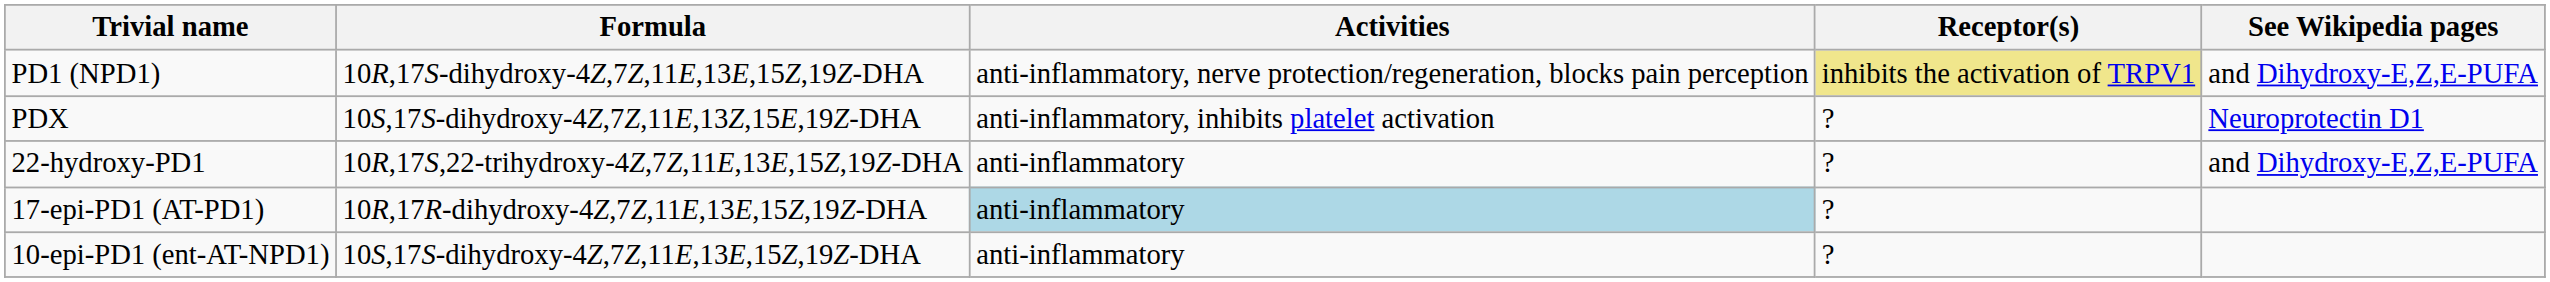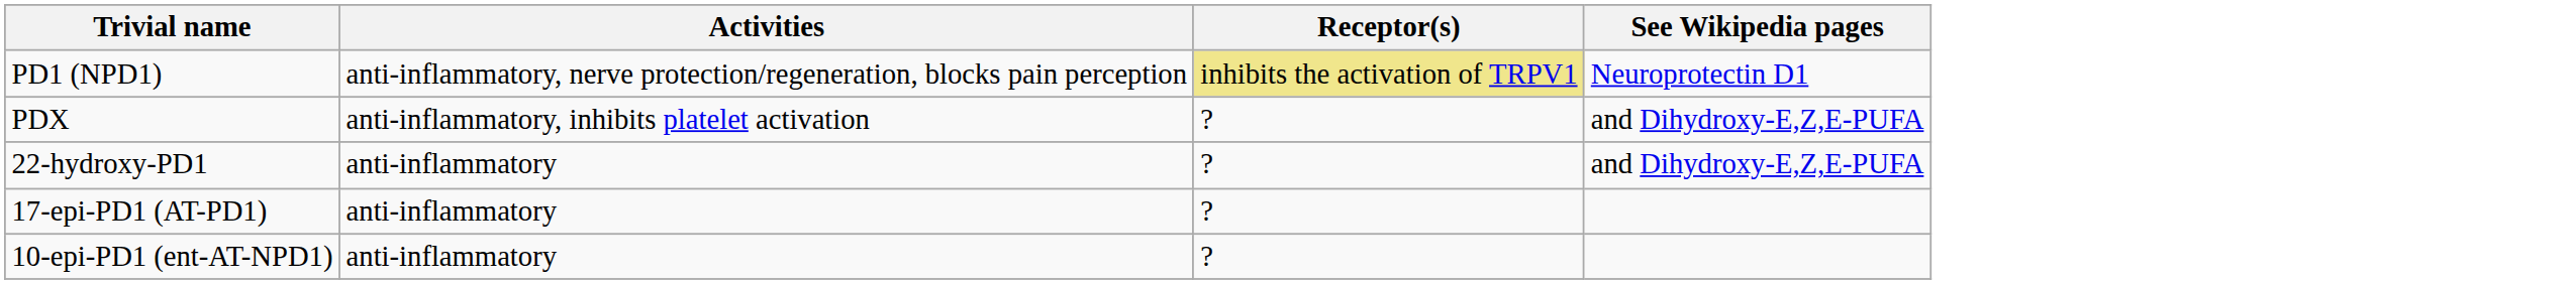 <table class="wikitable">
 <tr>
 <th>Trivial name</th>
-<th>Formula</th>
 <th>Activities</th>
 <th>Receptor(s)</th>
 <th>See Wikipedia pages</th>
 </tr>
 <tr>
 <td>PD1 (NPD1)</td>
-<td>10<em>R</em>,17<em>S</em>-dihydroxy-4<em>Z</em>,7<em>Z</em>,11<em>E</em>,13<em>E</em>,15<em>Z</em>,19<em>Z</em>-DHA</td>
 <td>anti-inflammatory, nerve protection/regeneration, blocks pain perception</td>
 <td style="background: khaki;">inhibits the activation of <a href='#'>TRPV1</a></td>
+<td><a href='#'>Neuroprotectin D1</a></td>
+</tr>
+<tr>
+<td>PDX</td>
+<td>anti-inflammatory, inhibits <a href='#'>platelet</a> activation</td>
+<td>?</td>
 <td> and <a href='#'>Dihydroxy-E,Z,E-PUFA</a></td>
 </tr>
 <tr>
-<td>PDX</td>
-<td>10<em>S</em>,17<em>S</em>-dihydroxy-4<em>Z</em>,7<em>Z</em>,11<em>E</em>,13<em>Z</em>,15<em>E</em>,19<em>Z</em>-DHA</td>
-<td>anti-inflammatory, inhibits <a href='#'>platelet</a> activation</td>
-<td>?</td>
-<td><a href='#'>Neuroprotectin D1</a></td>
-</tr>
-<tr>
 <td>22-hydroxy-PD1</td>
-<td>10<em>R</em>,17<em>S</em>,22-trihydroxy-4<em>Z</em>,7<em>Z</em>,11<em>E</em>,13<em>E</em>,15<em>Z</em>,19<em>Z</em>-DHA</td>
 <td>anti-inflammatory</td>
 <td>?</td>
 <td> and <a href='#'>Dihydroxy-E,Z,E-PUFA</a></td>
 </tr>
 <tr>
 <td>17-epi-PD1 (AT-PD1)</td>
-<td>10<em>R</em>,17<em>R</em>-dihydroxy-4<em>Z</em>,7<em>Z</em>,11<em>E</em>,13<em>E</em>,15<em>Z</em>,19<em>Z</em>-DHA</td>
-<td style="background: lightblue;">anti-inflammatory</td>
+<td>anti-inflammatory</td>
 <td>?</td>
 <td></td>
 </tr>
 <tr>
 <td>10-epi-PD1 (ent-AT-NPD1)</td>
-<td>10<em>S</em>,17<em>S</em>-dihydroxy-4<em>Z</em>,7<em>Z</em>,11<em>E</em>,13<em>E</em>,15<em>Z</em>,19<em>Z</em>-DHA</td>
 <td>anti-inflammatory</td>
 <td>?</td>
 <td></td>
 </tr>
 </table>
